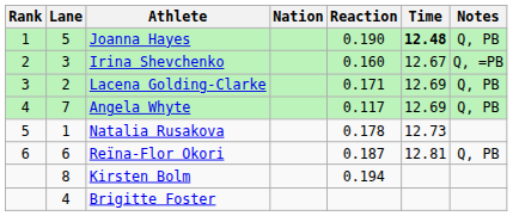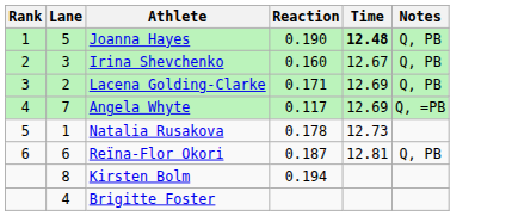 <table class="wikitable sortable" style="text-align:center">
 <tr>
 <th>Rank</th>
 <th>Lane</th>
 <th>Athlete</th>
-<th>Nation</th>
 <th>Reaction</th>
 <th>Time</th>
 <th>Notes</th>
 </tr>
 <tr bgcolor=bbf3bb>
 <td>1</td>
 <td>5</td>
 <td align=left><a href='#'>Joanna Hayes</a></td>
-<td align=left></td>
 <td>0.190</td>
 <td><strong>12.48</strong></td>
 <td>Q, PB</td>
 </tr>
 <tr bgcolor=bbf3bb>
 <td>2</td>
 <td>3</td>
 <td align=left><a href='#'>Irina Shevchenko</a></td>
-<td align=left></td>
 <td>0.160</td>
 <td>12.67</td>
-<td>Q, =PB</td>
+<td>Q, PB</td>
 </tr>
 <tr bgcolor=bbf3bb>
 <td>3</td>
 <td>2</td>
 <td align=left><a href='#'>Lacena Golding-Clarke</a></td>
-<td align=left></td>
 <td>0.171</td>
 <td>12.69</td>
 <td>Q, PB</td>
 </tr>
 <tr bgcolor=bbf3bb>
 <td>4</td>
 <td>7</td>
 <td align=left><a href='#'>Angela Whyte</a></td>
-<td align=left></td>
 <td>0.117</td>
 <td>12.69</td>
-<td>Q, PB</td>
+<td>Q, =PB</td>
 </tr>
 <tr>
 <td>5</td>
 <td>1</td>
 <td align=left><a href='#'>Natalia Rusakova</a></td>
-<td align=left></td>
 <td>0.178</td>
 <td>12.73</td>
 <td></td>
 </tr>
 <tr>
 <td>6</td>
 <td>6</td>
 <td align=left><a href='#'>Reïna-Flor Okori</a></td>
-<td align=left></td>
 <td>0.187</td>
 <td>12.81</td>
 <td>Q, PB</td>
 </tr>
 <tr>
 <td></td>
 <td>8</td>
 <td align=left><a href='#'>Kirsten Bolm</a></td>
-<td align=left></td>
 <td>0.194</td>
 <td></td>
 <td></td>
 </tr>
 <tr>
 <td></td>
 <td>4</td>
 <td align=left><a href='#'>Brigitte Foster</a></td>
-<td align=left></td>
 <td></td>
 <td></td>
 <td></td>
 </tr>
 </table>
